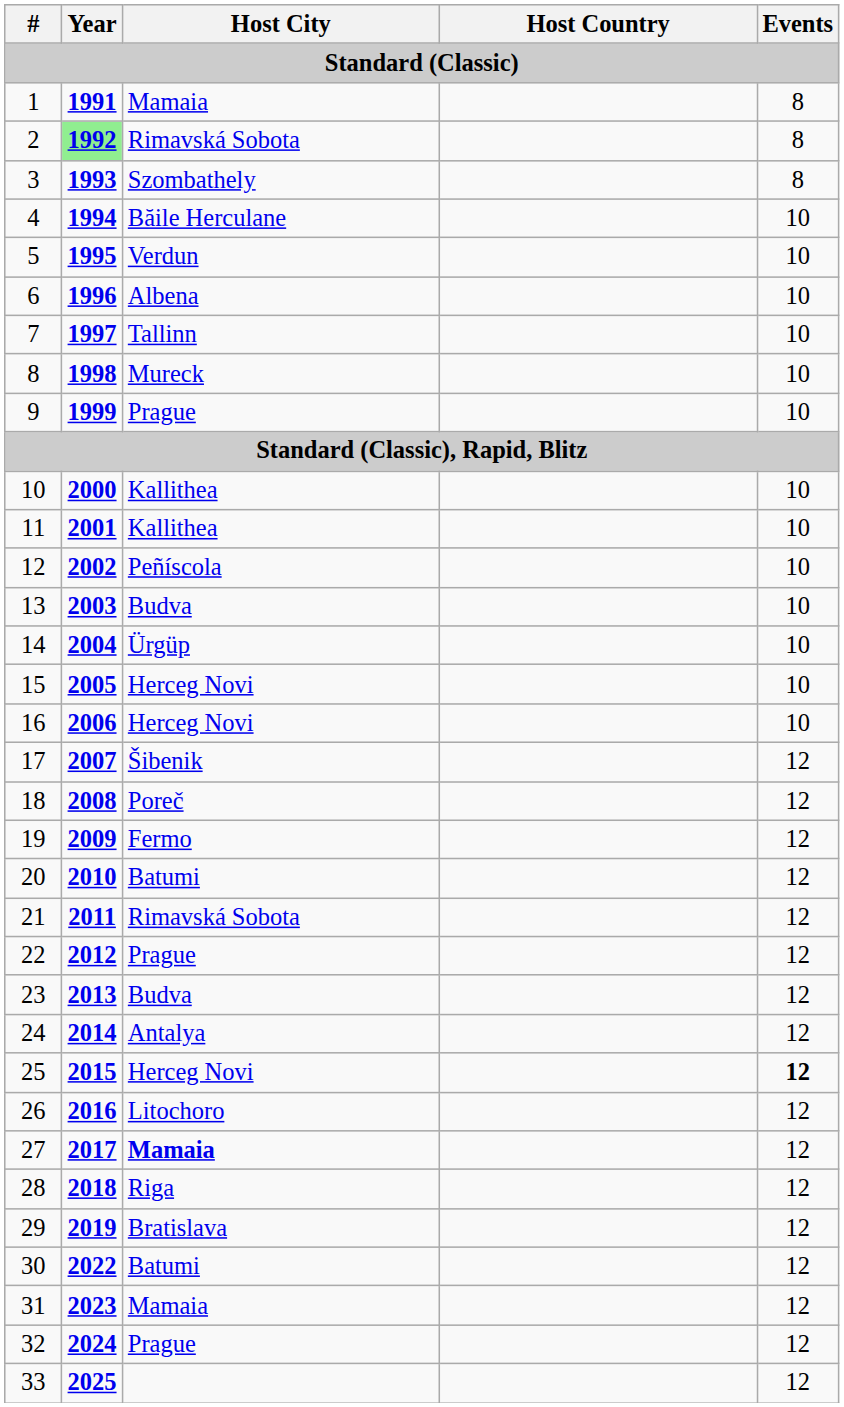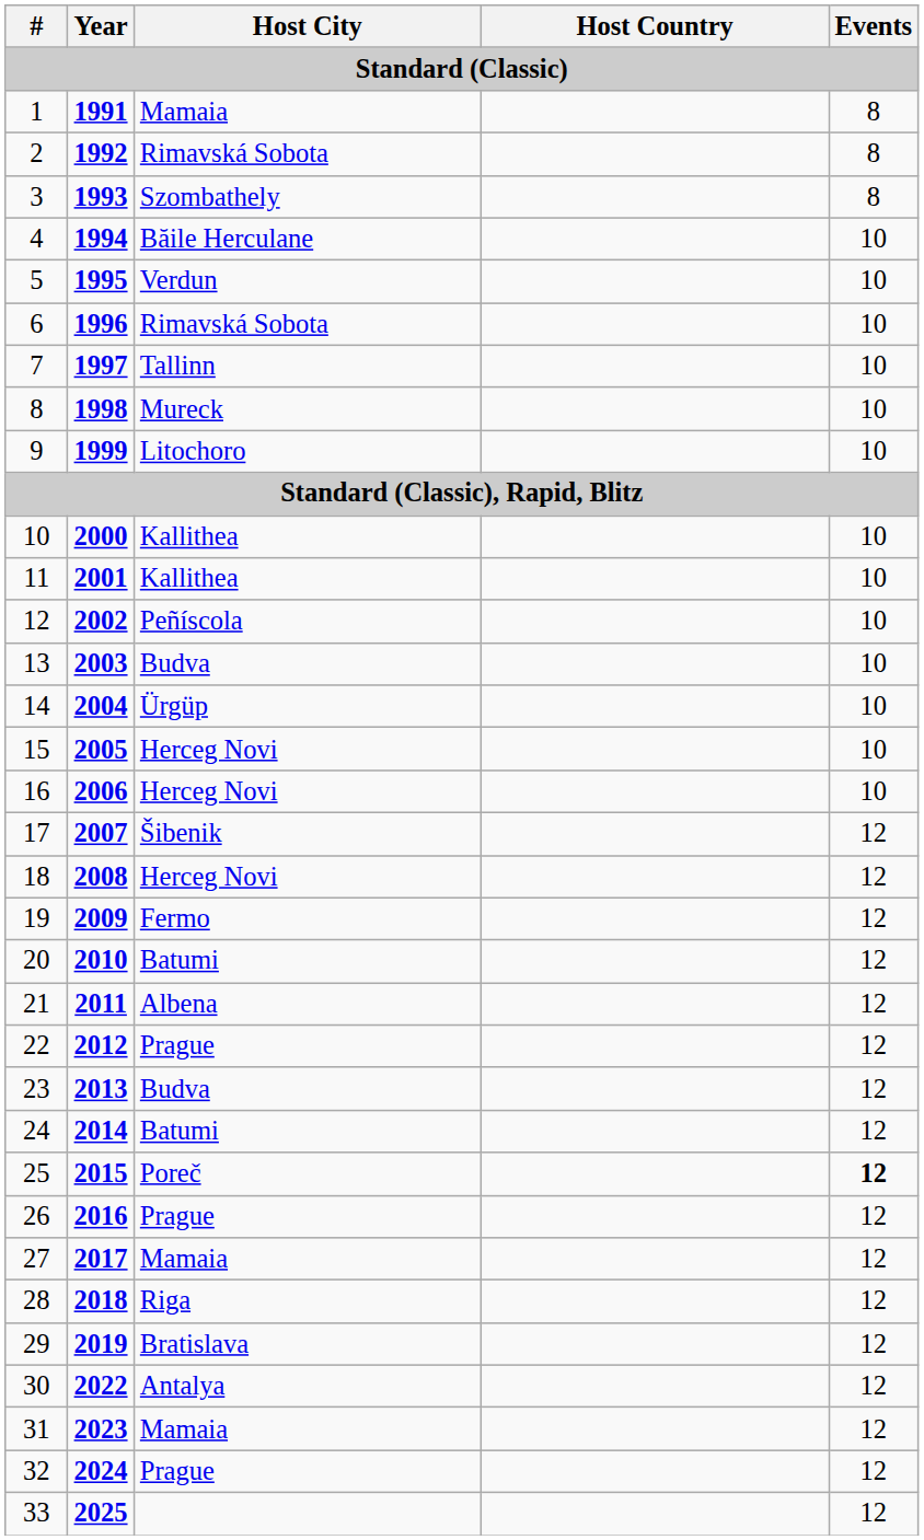 <table class="wikitable sortable" style="text-align:center">
 <tr>
 <th width=30>#</th>
 <th width=30>Year</th>
 <th width=200>Host City</th>
 <th width=200>Host Country</th>
 <th width=30>Events</th>
 </tr>
 <tr>
 <td colspan="5" bgcolor="#cccccc"align=center><strong>Standard (Classic)</strong></td>
 </tr>
 <tr>
 <td>1</td>
 <td><strong><a href='#'>1991</a></strong></td>
 <td align=left><a href='#'>Mamaia</a></td>
 <td align=left></td>
 <td>8</td>
 </tr>
 <tr>
 <td>2</td>
-<td style="background: lightgreen;"><strong><a href='#'>1992</a></strong></td>
+<td><strong><a href='#'>1992</a></strong></td>
 <td align=left><a href='#'>Rimavská Sobota</a></td>
 <td align=left></td>
 <td>8</td>
 </tr>
 <tr>
 <td>3</td>
 <td><strong><a href='#'>1993</a></strong></td>
 <td align=left><a href='#'>Szombathely</a></td>
 <td align=left></td>
 <td>8</td>
 </tr>
 <tr>
 <td>4</td>
 <td><strong><a href='#'>1994</a></strong></td>
 <td align=left><a href='#'>Băile Herculane</a></td>
 <td align=left></td>
 <td>10</td>
 </tr>
 <tr>
 <td>5</td>
 <td><strong><a href='#'>1995</a></strong></td>
 <td align=left><a href='#'>Verdun</a></td>
 <td align=left></td>
 <td>10</td>
 </tr>
 <tr>
 <td>6</td>
 <td><strong><a href='#'>1996</a></strong></td>
-<td align=left><a href='#'>Albena</a></td>
+<td align=left><a href='#'>Rimavská Sobota</a></td>
 <td align=left></td>
 <td>10</td>
 </tr>
 <tr>
 <td>7</td>
 <td><strong><a href='#'>1997</a></strong></td>
 <td align=left><a href='#'>Tallinn</a></td>
 <td align=left></td>
 <td>10</td>
 </tr>
 <tr>
 <td>8</td>
 <td><strong><a href='#'>1998</a></strong></td>
 <td align=left><a href='#'>Mureck</a></td>
 <td align=left></td>
 <td>10</td>
 </tr>
 <tr>
 <td>9</td>
 <td><strong><a href='#'>1999</a></strong></td>
-<td align=left><a href='#'>Prague</a></td>
+<td align=left><a href='#'>Litochoro</a></td>
 <td align=left></td>
 <td>10</td>
 </tr>
 <tr>
 <td colspan="5" bgcolor="#cccccc"align=center><strong>Standard (Classic), Rapid, Blitz</strong></td>
 </tr>
 <tr>
 <td>10</td>
 <td><strong><a href='#'>2000</a></strong></td>
 <td align=left><a href='#'>Kallithea</a></td>
 <td align=left></td>
 <td>10</td>
 </tr>
 <tr>
 <td>11</td>
 <td><strong><a href='#'>2001</a></strong></td>
 <td align=left><a href='#'>Kallithea</a></td>
 <td align=left></td>
 <td>10</td>
 </tr>
 <tr>
 <td>12</td>
 <td><strong><a href='#'>2002</a></strong></td>
 <td align=left><a href='#'>Peñíscola</a></td>
 <td align=left></td>
 <td>10</td>
 </tr>
 <tr>
 <td>13</td>
 <td><strong><a href='#'>2003</a></strong></td>
 <td align=left><a href='#'>Budva</a></td>
 <td align=left></td>
 <td>10</td>
 </tr>
 <tr>
 <td>14</td>
 <td><strong><a href='#'>2004</a></strong></td>
 <td align=left><a href='#'>Ürgüp</a></td>
 <td align=left></td>
 <td>10</td>
 </tr>
 <tr>
 <td>15</td>
 <td><strong><a href='#'>2005</a></strong></td>
 <td align=left><a href='#'>Herceg Novi</a></td>
 <td align=left></td>
 <td>10</td>
 </tr>
 <tr>
 <td>16</td>
 <td><strong><a href='#'>2006</a></strong></td>
 <td align=left><a href='#'>Herceg Novi</a></td>
 <td align=left></td>
 <td>10</td>
 </tr>
 <tr>
 <td>17</td>
 <td><strong><a href='#'>2007</a></strong></td>
 <td align=left><a href='#'>Šibenik</a></td>
 <td align=left></td>
 <td>12</td>
 </tr>
 <tr>
 <td>18</td>
 <td><strong><a href='#'>2008</a></strong></td>
-<td align=left><a href='#'>Poreč</a></td>
+<td align=left><a href='#'>Herceg Novi</a></td>
 <td align=left></td>
 <td>12</td>
 </tr>
 <tr>
 <td>19</td>
 <td><strong><a href='#'>2009</a></strong></td>
 <td align=left><a href='#'>Fermo</a></td>
 <td align=left></td>
 <td>12</td>
 </tr>
 <tr>
 <td>20</td>
 <td><strong><a href='#'>2010</a></strong></td>
 <td align=left><a href='#'>Batumi</a></td>
 <td align=left></td>
 <td>12</td>
 </tr>
 <tr>
 <td>21</td>
 <td><strong><a href='#'>2011</a></strong></td>
-<td align=left><a href='#'>Rimavská Sobota</a></td>
+<td align=left><a href='#'>Albena</a></td>
 <td align=left></td>
 <td>12</td>
 </tr>
 <tr>
 <td>22</td>
 <td><strong><a href='#'>2012</a></strong></td>
 <td align=left><a href='#'>Prague</a></td>
 <td align=left></td>
 <td>12</td>
 </tr>
 <tr>
 <td>23</td>
 <td><strong><a href='#'>2013</a></strong></td>
 <td align=left><a href='#'>Budva</a></td>
 <td align=left></td>
 <td>12</td>
 </tr>
 <tr>
 <td>24</td>
 <td><strong><a href='#'>2014</a></strong></td>
-<td align=left><a href='#'>Antalya</a></td>
+<td align=left><a href='#'>Batumi</a></td>
 <td align=left></td>
 <td>12</td>
 </tr>
 <tr>
 <td>25</td>
 <td><strong><a href='#'>2015</a></strong></td>
-<td align=left><a href='#'>Herceg Novi</a></td>
+<td align=left><a href='#'>Poreč</a></td>
 <td align=left></td>
 <td><strong>12</strong></td>
 </tr>
 <tr>
 <td>26</td>
 <td><strong><a href='#'>2016</a></strong></td>
-<td align=left><a href='#'>Litochoro</a></td>
+<td align=left><a href='#'>Prague</a></td>
 <td align=left></td>
 <td>12</td>
 </tr>
 <tr>
 <td>27</td>
 <td><strong><a href='#'>2017</a></strong></td>
-<td align=left><strong><a href='#'>Mamaia</a></strong></td>
+<td align=left><a href='#'>Mamaia</a></td>
 <td align=left></td>
 <td>12</td>
 </tr>
 <tr>
 <td>28</td>
 <td><strong><a href='#'>2018</a></strong></td>
 <td align=left><a href='#'>Riga</a></td>
 <td align=left></td>
 <td>12</td>
 </tr>
 <tr>
 <td>29</td>
 <td><strong><a href='#'>2019</a></strong></td>
 <td align=left><a href='#'>Bratislava</a></td>
 <td align=left></td>
 <td>12</td>
 </tr>
 <tr>
 <td>30</td>
 <td><strong><a href='#'>2022</a></strong></td>
-<td align=left><a href='#'>Batumi</a></td>
+<td align=left><a href='#'>Antalya</a></td>
 <td align=left></td>
 <td>12</td>
 </tr>
 <tr>
 <td>31</td>
 <td><strong><a href='#'>2023</a></strong></td>
 <td align=left><a href='#'>Mamaia</a></td>
 <td align=left></td>
 <td>12</td>
 </tr>
 <tr>
 <td>32</td>
 <td><strong><a href='#'>2024</a></strong></td>
 <td align=left><a href='#'>Prague</a></td>
 <td align=left></td>
 <td>12</td>
 </tr>
 <tr>
 <td>33</td>
 <td><strong><a href='#'>2025</a></strong></td>
 <td align=left><a href='#'></a></td>
 <td align=left></td>
 <td>12</td>
 </tr>
 </table>
